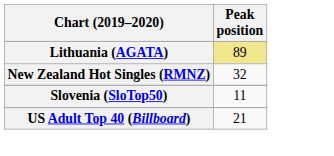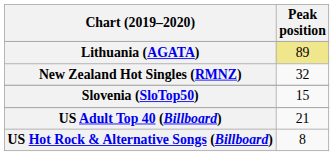 <table class="wikitable sortable plainrowheaders" style="text-align:center">
 <tr>
 <th scope="col">Chart (2019–2020)</th>
 <th scope="col">Peak<br>position</th>
 </tr>
 <tr>
 </tr>
 <tr>
 </tr>
 <tr>
 </tr>
 <tr>
 </tr>
 <tr>
 </tr>
 <tr>
 </tr>
 <tr>
 <th scope="row">Lithuania (<a href='#'>AGATA</a>)</th>
 <td style="background: khaki;">89</td>
 </tr>
 <tr>
 <th scope="row">New Zealand Hot Singles (<a href='#'>RMNZ</a>)</th>
 <td>32</td>
 </tr>
 <tr>
 </tr>
 <tr>
 <th scope="row">Slovenia (<a href='#'>SloTop50</a>)</th>
-<td>11</td>
+<td>15</td>
 </tr>
 <tr>
 </tr>
 <tr>
 </tr>
 <tr>
 <th scope="row">US <a href='#'>Adult Top 40</a> (<em><a href='#'>Billboard</a></em>)</th>
 <td>21</td>
 </tr>
+<tr>
+<th scope="row">US <a href='#'>Hot Rock & Alternative Songs</a> (<em><a href='#'>Billboard</a></em>)</th>
+<td>8</td>
+</tr>
 </table>
